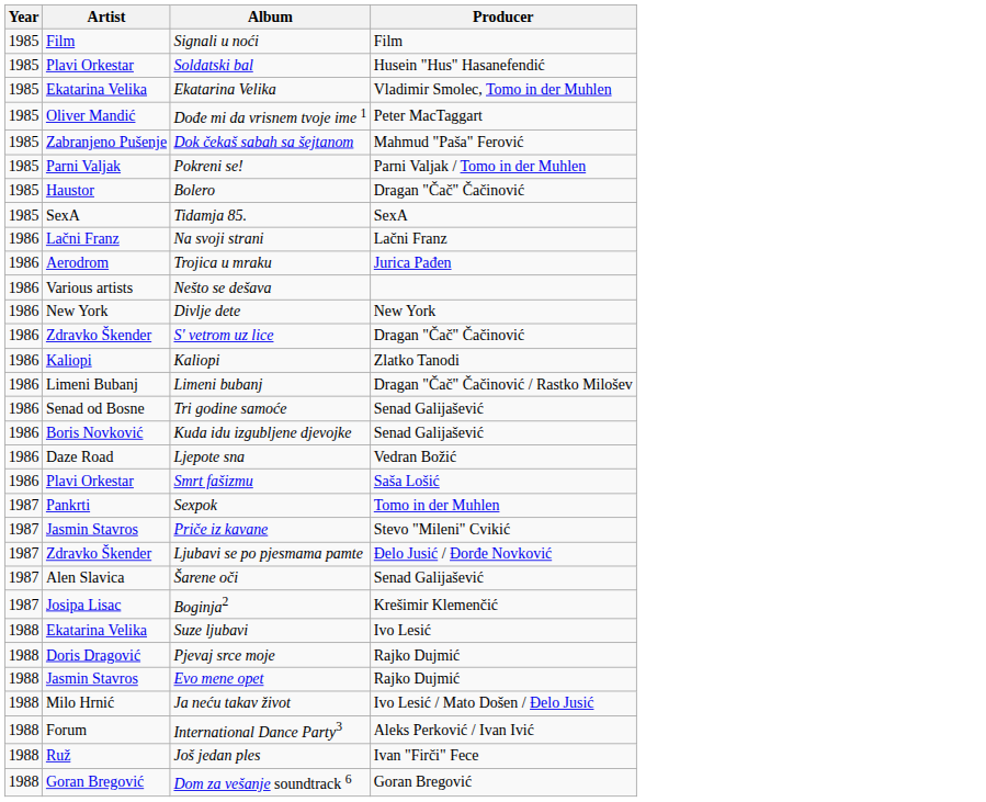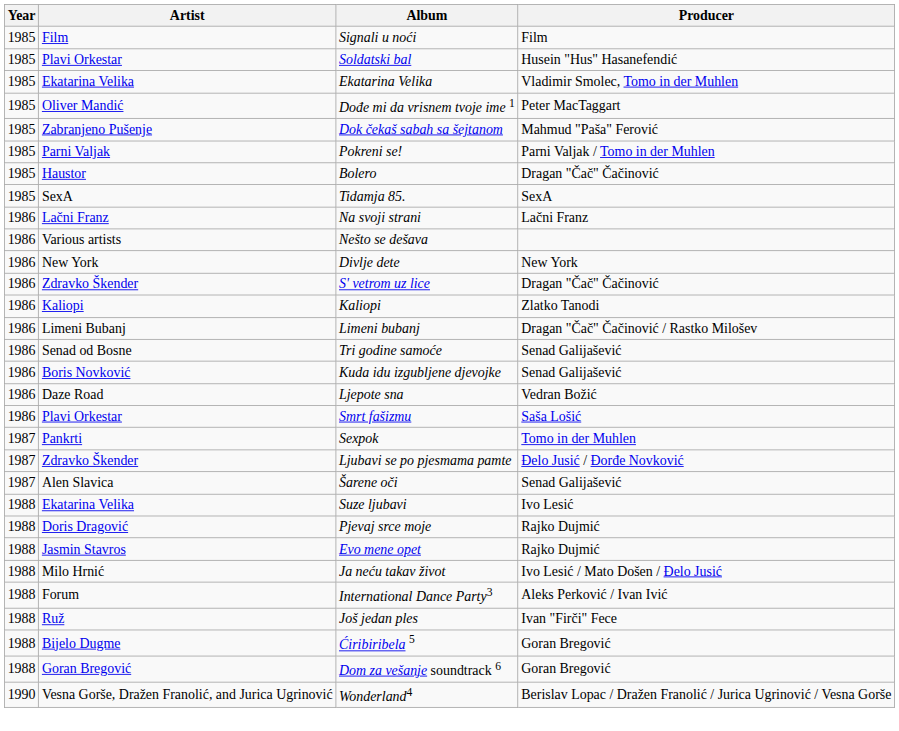 <table class="wikitable">
 <tr>
 <th>Year</th>
 <th>Artist</th>
 <th>Album</th>
 <th>Producer</th>
 </tr>
 <tr>
 <td>1985</td>
 <td><a href='#'>Film</a></td>
 <td><em>Signali u noći</em></td>
 <td>Film</td>
 </tr>
 <tr>
 <td>1985</td>
 <td><a href='#'>Plavi Orkestar</a></td>
 <td><em><a href='#'>Soldatski bal</a></em></td>
 <td>Husein "Hus" Hasanefendić</td>
 </tr>
 <tr>
 <td>1985</td>
 <td><a href='#'>Ekatarina Velika</a></td>
 <td><em>Ekatarina Velika</em></td>
 <td>Vladimir Smolec, <a href='#'>Tomo in der Muhlen</a></td>
 </tr>
 <tr>
 <td>1985</td>
 <td><a href='#'>Oliver Mandić</a></td>
 <td><em>Dođe mi da vrisnem tvoje ime</em> <sup>1</sup></td>
 <td>Peter MacTaggart</td>
 </tr>
 <tr>
 <td>1985</td>
 <td><a href='#'>Zabranjeno Pušenje</a></td>
 <td><em><a href='#'>Dok čekaš sabah sa šejtanom</a></em></td>
 <td>Mahmud "Paša" Ferović</td>
 </tr>
 <tr>
 <td>1985</td>
 <td><a href='#'>Parni Valjak</a></td>
 <td><em>Pokreni se!</em></td>
 <td>Parni Valjak / <a href='#'>Tomo in der Muhlen</a></td>
 </tr>
 <tr>
 <td>1985</td>
 <td><a href='#'>Haustor</a></td>
 <td><em>Bolero</em></td>
 <td>Dragan "Čač" Čačinović</td>
 </tr>
 <tr>
 <td>1985</td>
 <td>SexA</td>
 <td><em> Tidamja 85.</em></td>
 <td>SexA</td>
 </tr>
 <tr>
 <td>1986</td>
 <td><a href='#'>Lačni Franz</a></td>
 <td><em>Na svoji strani</em></td>
 <td>Lačni Franz</td>
 </tr>
 <tr>
 <td>1986</td>
-<td><a href='#'>Aerodrom</a></td>
-<td><em>Trojica u mraku</em></td>
-<td><a href='#'>Jurica Pađen</a></td>
-</tr>
-<tr>
-<td>1986</td>
 <td>Various artists</td>
 <td><em>Nešto se dešava</em></td>
 <td></td>
 </tr>
 <tr>
 <td>1986</td>
 <td>New York</td>
 <td><em>Divlje dete</em></td>
 <td>New York</td>
 </tr>
 <tr>
 <td>1986</td>
 <td><a href='#'>Zdravko Škender</a></td>
 <td><em><a href='#'>S' vetrom uz lice</a></em></td>
 <td>Dragan "Čač" Čačinović</td>
 </tr>
 <tr>
 <td>1986</td>
 <td><a href='#'>Kaliopi</a></td>
 <td><em>Kaliopi</em></td>
 <td>Zlatko Tanodi</td>
 </tr>
 <tr>
 <td>1986</td>
 <td>Limeni Bubanj</td>
 <td><em>Limeni bubanj</em></td>
 <td>Dragan "Čač" Čačinović / Rastko Milošev</td>
 </tr>
 <tr>
 <td>1986</td>
 <td>Senad od Bosne</td>
 <td><em>Tri godine samoće</em></td>
 <td>Senad Galijašević</td>
 </tr>
 <tr>
 <td>1986</td>
 <td><a href='#'>Boris Novković</a></td>
 <td><em>Kuda idu izgubljene djevojke</em></td>
 <td>Senad Galijašević</td>
 </tr>
 <tr>
 <td>1986</td>
 <td>Daze Road</td>
 <td><em>Ljepote sna</em></td>
 <td>Vedran Božić</td>
 </tr>
 <tr>
 <td>1986</td>
 <td><a href='#'>Plavi Orkestar</a></td>
 <td><em><a href='#'>Smrt fašizmu</a></em></td>
 <td><a href='#'>Saša Lošić</a></td>
 </tr>
 <tr>
 <td>1987</td>
 <td><a href='#'>Pankrti</a></td>
 <td><em>Sexpok</em></td>
 <td><a href='#'>Tomo in der Muhlen</a></td>
 </tr>
 <tr>
 <td>1987</td>
-<td><a href='#'>Jasmin Stavros</a></td>
-<td><em><a href='#'>Priče iz kavane</a></em></td>
-<td>Stevo "Mileni" Cvikić</td>
-</tr>
-<tr>
-<td>1987</td>
 <td><a href='#'>Zdravko Škender</a></td>
 <td><em>Ljubavi se po pjesmama pamte</em></td>
 <td><a href='#'>Đelo Jusić</a> / <a href='#'>Đorđe Novković</a></td>
 </tr>
 <tr>
 <td>1987</td>
 <td>Alen Slavica</td>
 <td><em>Šarene oči</em></td>
 <td>Senad Galijašević</td>
-</tr>
-<tr>
-<td>1987</td>
-<td><a href='#'>Josipa Lisac</a></td>
-<td><em>Boginja</em><sup>2</sup></td>
-<td>Krešimir Klemenčić</td>
 </tr>
 <tr>
 <td>1988</td>
 <td><a href='#'>Ekatarina Velika</a></td>
 <td><em>Suze ljubavi</em></td>
 <td>Ivo Lesić</td>
 </tr>
 <tr>
 <td>1988</td>
 <td><a href='#'>Doris Dragović</a></td>
 <td><em>Pjevaj srce moje</em></td>
 <td>Rajko Dujmić</td>
 </tr>
 <tr>
 <td>1988</td>
 <td><a href='#'>Jasmin Stavros</a></td>
 <td><em><a href='#'>Evo mene opet</a></em></td>
 <td>Rajko Dujmić</td>
 </tr>
 <tr>
 <td>1988</td>
 <td>Milo Hrnić</td>
 <td><em>Ja neću takav život</em></td>
 <td>Ivo Lesić / Mato Došen / <a href='#'>Đelo Jusić</a></td>
 </tr>
 <tr>
 <td>1988</td>
 <td>Forum</td>
 <td><em> International Dance Party</em><sup>3</sup></td>
 <td>Aleks Perković / Ivan Ivić</td>
 </tr>
 <tr>
 <td>1988</td>
 <td><a href='#'>Ruž</a></td>
 <td><em>Još jedan ples</em></td>
 <td>Ivan "Firči" Fece</td>
 </tr>
 <tr>
 <td>1988</td>
+<td><a href='#'>Bijelo Dugme</a></td>
+<td><em><a href='#'>Ćiribiribela</a></em> <sup>5</sup></td>
+<td>Goran Bregović</td>
+</tr>
+<tr>
+<td>1988</td>
 <td><a href='#'>Goran Bregović</a></td>
 <td><em><a href='#'>Dom za vešanje</a></em> soundtrack <sup>6</sup></td>
 <td>Goran Bregović</td>
 </tr>
+<tr>
+<td>1990</td>
+<td>Vesna Gorše,  Dražen Franolić, and Jurica Ugrinović</td>
+<td><em>Wonderland</em><sup>4</sup></td>
+<td>Berislav Lopac / Dražen Franolić / Jurica Ugrinović / Vesna Gorše</td>
+</tr>
 </table>
